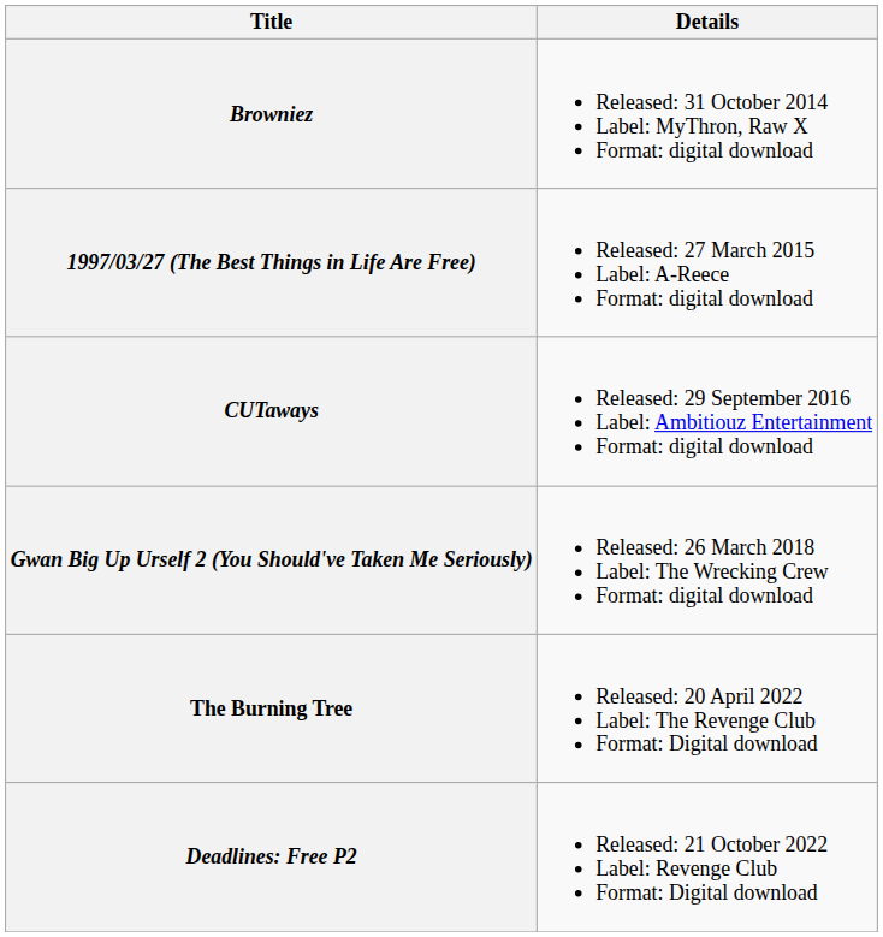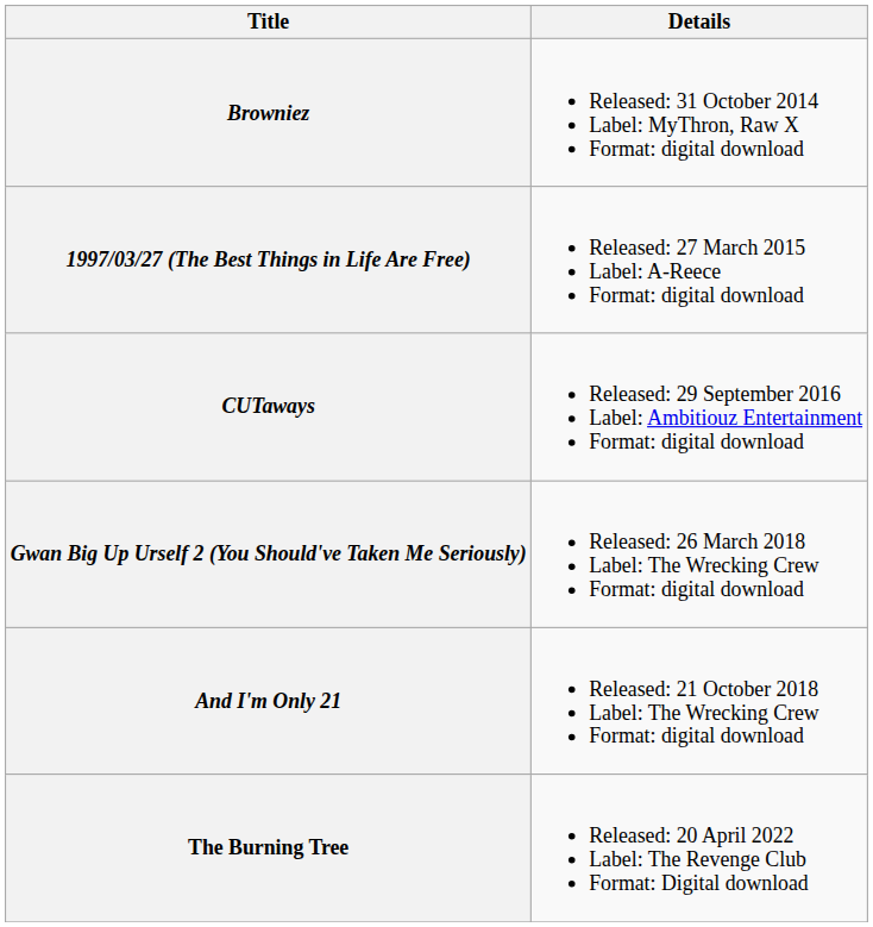 <table class="wikitable plainrowheaders">
 <tr>
 <th scope="col">Title</th>
 <th scope="col">Details</th>
 </tr>
 <tr>
 <th scope="row"><em>Browniez</em></th>
 <td><br><ul><li>Released: 31 October 2014</li><li>Label: MyThron, Raw X</li><li>Format: digital download</li></ul></td>
 </tr>
 <tr>
 <th scope="row"><em>1997/03/27 (The Best Things in Life Are Free)</em></th>
 <td><br><ul><li>Released: 27 March 2015</li><li>Label: A-Reece</li><li>Format: digital download</li></ul></td>
 </tr>
 <tr>
 <th scope="row"><em>CUTaways</em></th>
 <td><br><ul><li>Released: 29 September 2016</li><li>Label: <a href='#'>Ambitiouz Entertainment</a></li><li>Format: digital download</li></ul></td>
 </tr>
 <tr>
 <th scope="row"><em>Gwan Big Up Urself 2 (You Should've Taken Me Seriously)</em></th>
 <td><br><ul><li>Released: 26 March 2018</li><li>Label: The Wrecking Crew</li><li>Format: digital download</li></ul></td>
 </tr>
 <tr>
+<th scope="row"><em>And I'm Only 21</em></th>
+<td><br><ul><li>Released: 21 October 2018</li><li>Label: The Wrecking Crew</li><li>Format: digital download</li></ul></td>
+</tr>
+<tr>
 <th scope="row">The Burning Tree</th>
 <td><br><ul><li>Released: 20 April 2022</li><li>Label: The Revenge Club</li><li>Format: Digital download</li></ul></td>
 </tr>
-<tr>
-<th scope="row"><em>Deadlines: Free P2</em></th>
-<td><br><ul><li>Released: 21 October 2022</li><li>Label: Revenge Club</li><li>Format: Digital download</li></ul></td>
-</tr>
 </table>
